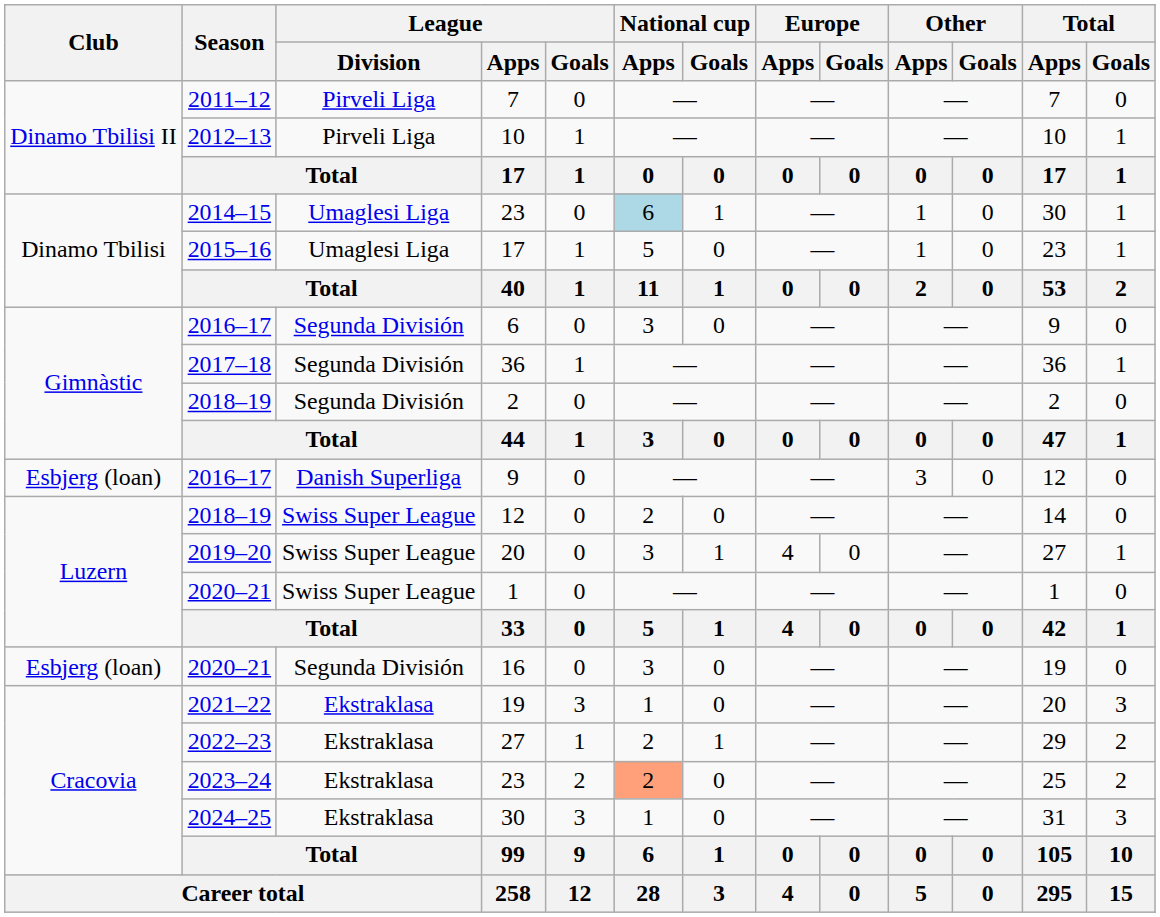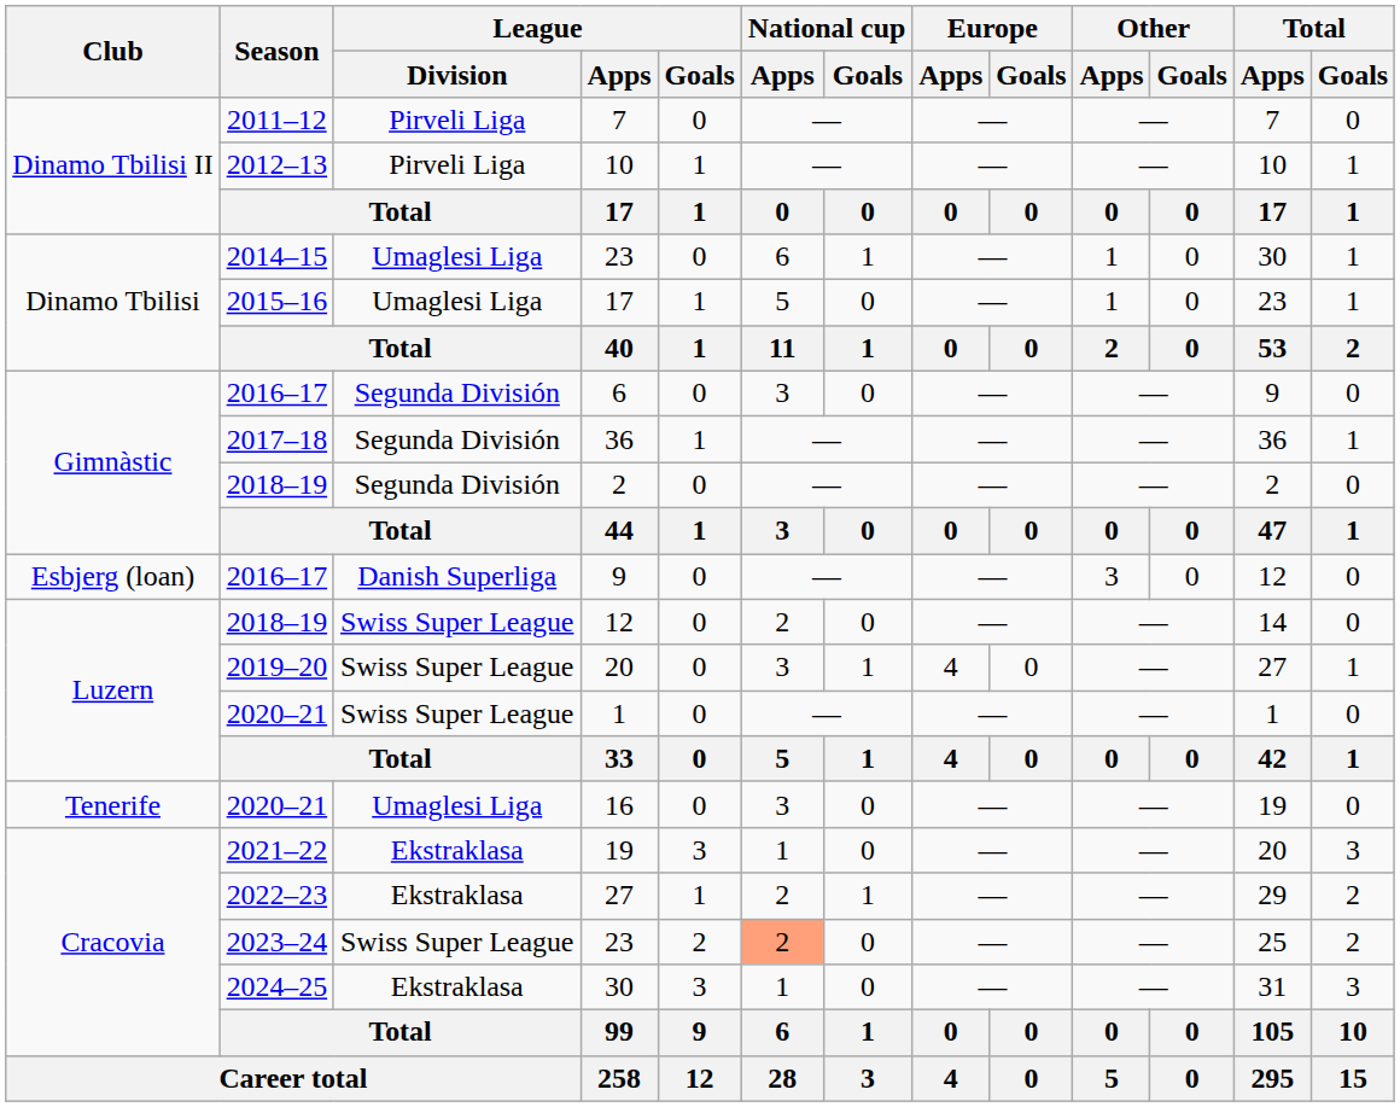 <table class="wikitable" style="text-align:center">
 <tr>
 <th rowspan="2">Club</th>
 <th rowspan="2">Season</th>
 <th colspan="3">League</th>
 <th colspan="2">National cup</th>
 <th colspan="2">Europe</th>
 <th colspan="2">Other</th>
 <th colspan="2">Total</th>
 </tr>
 <tr>
 <th>Division</th>
 <th>Apps</th>
 <th>Goals</th>
 <th>Apps</th>
 <th>Goals</th>
 <th>Apps</th>
 <th>Goals</th>
 <th>Apps</th>
 <th>Goals</th>
 <th>Apps</th>
 <th>Goals</th>
 </tr>
 <tr>
 <td rowspan="3"><a href='#'>Dinamo Tbilisi</a> II</td>
 <td><a href='#'>2011–12</a></td>
 <td><a href='#'>Pirveli Liga</a></td>
 <td>7</td>
 <td>0</td>
 <td colspan="2">—</td>
 <td colspan="2">—</td>
 <td colspan="2">—</td>
 <td>7</td>
 <td>0</td>
 </tr>
 <tr>
 <td><a href='#'>2012–13</a></td>
 <td>Pirveli Liga</td>
 <td>10</td>
 <td>1</td>
 <td colspan="2">—</td>
 <td colspan="2">—</td>
 <td colspan="2">—</td>
 <td>10</td>
 <td>1</td>
 </tr>
 <tr>
 <th colspan="2">Total</th>
 <th>17</th>
 <th>1</th>
 <th>0</th>
 <th>0</th>
 <th>0</th>
 <th>0</th>
 <th>0</th>
 <th>0</th>
 <th>17</th>
 <th>1</th>
 </tr>
 <tr>
 <td rowspan="3">Dinamo Tbilisi</td>
 <td><a href='#'>2014–15</a></td>
 <td><a href='#'>Umaglesi Liga</a></td>
 <td>23</td>
 <td>0</td>
-<td style="background: lightblue;">6</td>
+<td>6</td>
 <td>1</td>
 <td colspan="2">—</td>
 <td>1</td>
 <td>0</td>
 <td>30</td>
 <td>1</td>
 </tr>
 <tr>
 <td><a href='#'>2015–16</a></td>
 <td>Umaglesi Liga</td>
 <td>17</td>
 <td>1</td>
 <td>5</td>
 <td>0</td>
 <td colspan="2">—</td>
 <td>1</td>
 <td>0</td>
 <td>23</td>
 <td>1</td>
 </tr>
 <tr>
 <th colspan="2">Total</th>
 <th>40</th>
 <th>1</th>
 <th>11</th>
 <th>1</th>
 <th>0</th>
 <th>0</th>
 <th>2</th>
 <th>0</th>
 <th>53</th>
 <th>2</th>
 </tr>
 <tr>
 <td rowspan="4"><a href='#'>Gimnàstic</a></td>
 <td><a href='#'>2016–17</a></td>
 <td><a href='#'>Segunda División</a></td>
 <td>6</td>
 <td>0</td>
 <td>3</td>
 <td>0</td>
 <td colspan="2">—</td>
 <td colspan="2">—</td>
 <td>9</td>
 <td>0</td>
 </tr>
 <tr>
 <td><a href='#'>2017–18</a></td>
 <td>Segunda División</td>
 <td>36</td>
 <td>1</td>
 <td colspan="2">—</td>
 <td colspan="2">—</td>
 <td colspan="2">—</td>
 <td>36</td>
 <td>1</td>
 </tr>
 <tr>
 <td><a href='#'>2018–19</a></td>
 <td>Segunda División</td>
 <td>2</td>
 <td>0</td>
 <td colspan="2">—</td>
 <td colspan="2">—</td>
 <td colspan="2">—</td>
 <td>2</td>
 <td>0</td>
 </tr>
 <tr>
 <th colspan="2">Total</th>
 <th>44</th>
 <th>1</th>
 <th>3</th>
 <th>0</th>
 <th>0</th>
 <th>0</th>
 <th>0</th>
 <th>0</th>
 <th>47</th>
 <th>1</th>
 </tr>
 <tr>
 <td><a href='#'>Esbjerg</a> (loan)</td>
 <td><a href='#'>2016–17</a></td>
 <td><a href='#'>Danish Superliga</a></td>
 <td>9</td>
 <td>0</td>
 <td colspan="2">—</td>
 <td colspan="2">—</td>
 <td>3</td>
 <td>0</td>
 <td>12</td>
 <td>0</td>
 </tr>
 <tr>
 <td rowspan="4"><a href='#'>Luzern</a></td>
 <td><a href='#'>2018–19</a></td>
 <td><a href='#'>Swiss Super League</a></td>
 <td>12</td>
 <td>0</td>
 <td>2</td>
 <td>0</td>
 <td colspan="2">—</td>
 <td colspan="2">—</td>
 <td>14</td>
 <td>0</td>
 </tr>
 <tr>
 <td><a href='#'>2019–20</a></td>
 <td>Swiss Super League</td>
 <td>20</td>
 <td>0</td>
 <td>3</td>
 <td>1</td>
 <td>4</td>
 <td>0</td>
 <td colspan="2">—</td>
 <td>27</td>
 <td>1</td>
 </tr>
 <tr>
 <td><a href='#'>2020–21</a></td>
 <td>Swiss Super League</td>
 <td>1</td>
 <td>0</td>
 <td colspan="2">—</td>
 <td colspan="2">—</td>
 <td colspan="2">—</td>
 <td>1</td>
 <td>0</td>
 </tr>
 <tr>
 <th colspan="2">Total</th>
 <th>33</th>
 <th>0</th>
 <th>5</th>
 <th>1</th>
 <th>4</th>
 <th>0</th>
 <th>0</th>
 <th>0</th>
 <th>42</th>
 <th>1</th>
 </tr>
 <tr>
-<td><a href='#'>Esbjerg</a> (loan)</td>
+<td><a href='#'>Tenerife</a></td>
 <td><a href='#'>2020–21</a></td>
-<td>Segunda División</td>
+<td><a href='#'>Umaglesi Liga</a></td>
 <td>16</td>
 <td>0</td>
 <td>3</td>
 <td>0</td>
 <td colspan="2">—</td>
 <td colspan="2">—</td>
 <td>19</td>
 <td>0</td>
 </tr>
 <tr>
 <td rowspan="5"><a href='#'>Cracovia</a></td>
 <td><a href='#'>2021–22</a></td>
 <td><a href='#'>Ekstraklasa</a></td>
 <td>19</td>
 <td>3</td>
 <td>1</td>
 <td>0</td>
 <td colspan="2">—</td>
 <td colspan="2">—</td>
 <td>20</td>
 <td>3</td>
 </tr>
 <tr>
 <td><a href='#'>2022–23</a></td>
 <td>Ekstraklasa</td>
 <td>27</td>
 <td>1</td>
 <td>2</td>
 <td>1</td>
 <td colspan="2">—</td>
 <td colspan="2">—</td>
 <td>29</td>
 <td>2</td>
 </tr>
 <tr>
 <td><a href='#'>2023–24</a></td>
-<td>Ekstraklasa</td>
+<td>Swiss Super League</td>
 <td>23</td>
 <td>2</td>
 <td style="background: lightsalmon;">2</td>
 <td>0</td>
 <td colspan="2">—</td>
 <td colspan="2">—</td>
 <td>25</td>
 <td>2</td>
 </tr>
 <tr>
 <td><a href='#'>2024–25</a></td>
 <td>Ekstraklasa</td>
 <td>30</td>
 <td>3</td>
 <td>1</td>
 <td>0</td>
 <td colspan="2">—</td>
 <td colspan="2">—</td>
 <td>31</td>
 <td>3</td>
 </tr>
 <tr>
 <th colspan="2">Total</th>
 <th>99</th>
 <th>9</th>
 <th>6</th>
 <th>1</th>
 <th>0</th>
 <th>0</th>
 <th>0</th>
 <th>0</th>
 <th>105</th>
 <th>10</th>
 </tr>
 <tr>
 <th colspan="3">Career total</th>
 <th>258</th>
 <th>12</th>
 <th>28</th>
 <th>3</th>
 <th>4</th>
 <th>0</th>
 <th>5</th>
 <th>0</th>
 <th>295</th>
 <th>15</th>
 </tr>
 </table>
